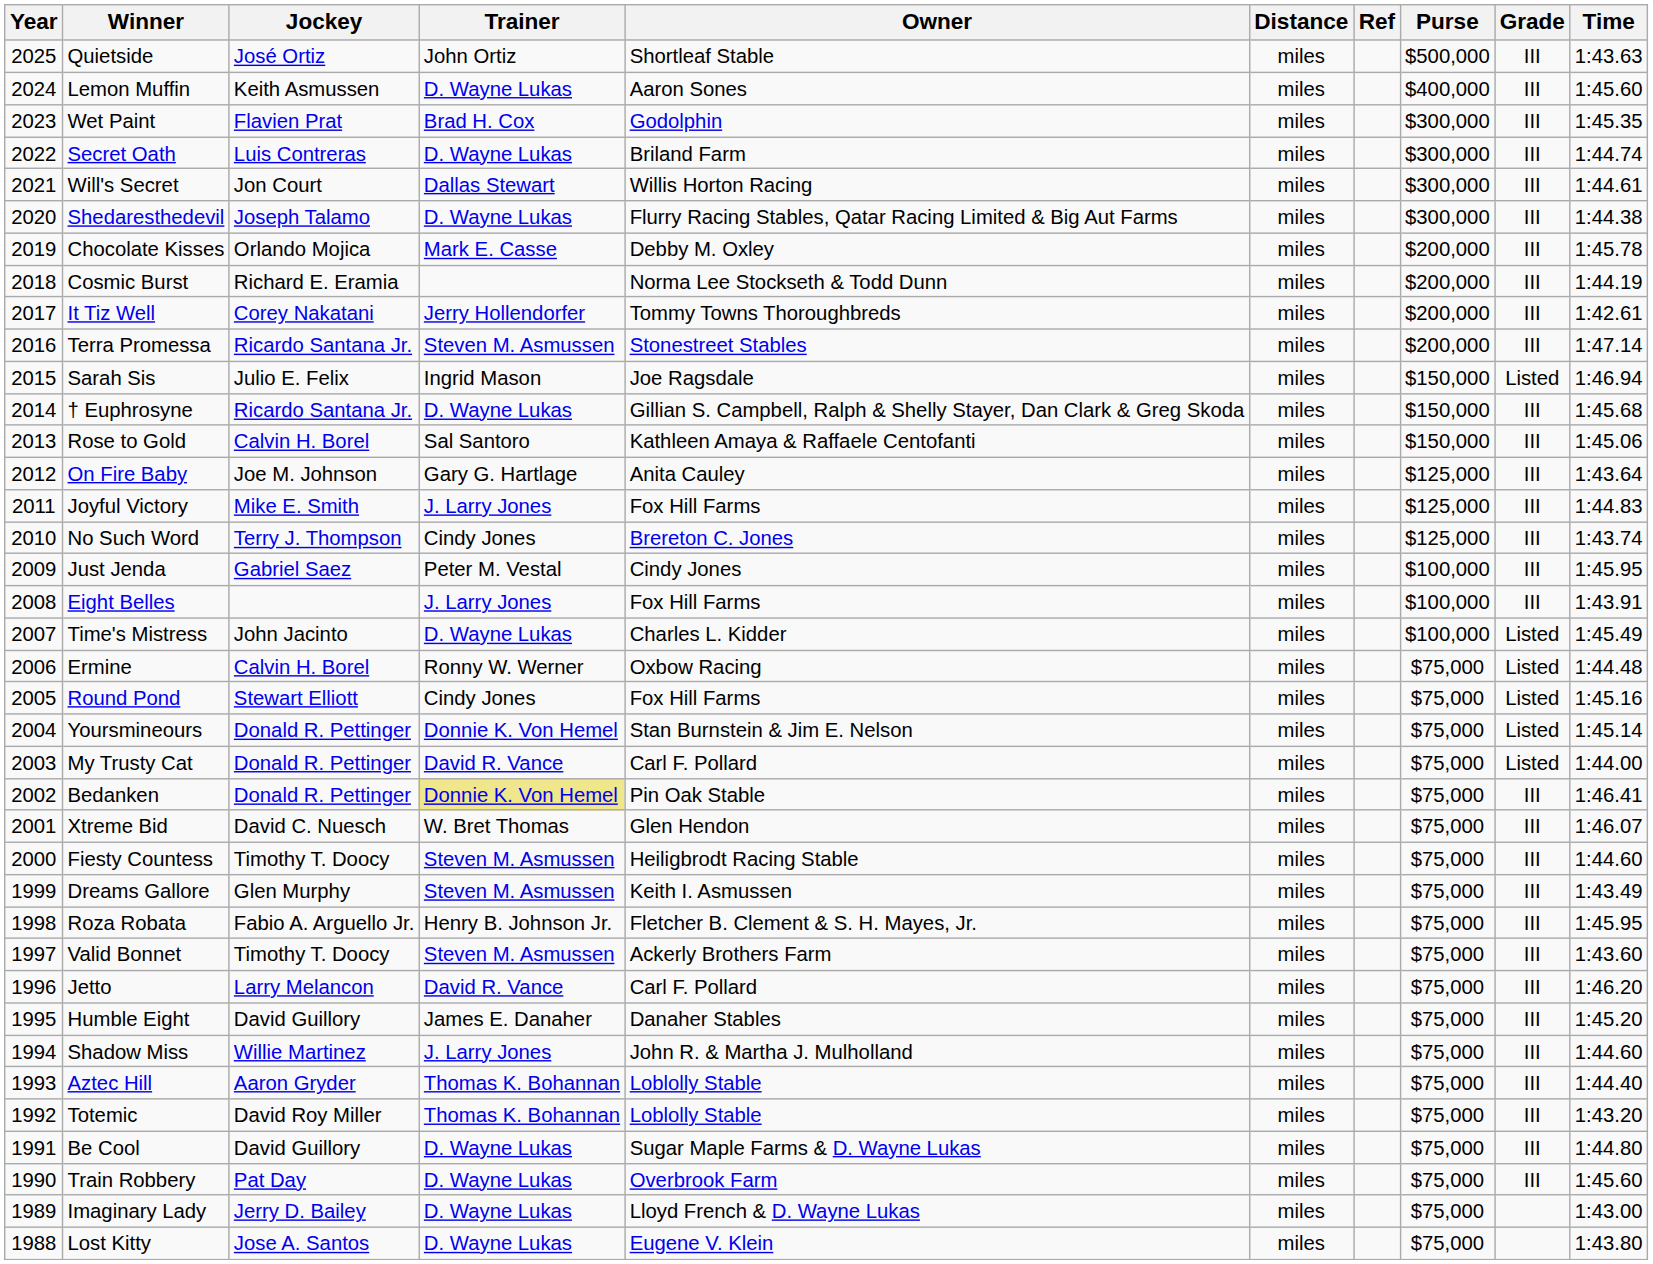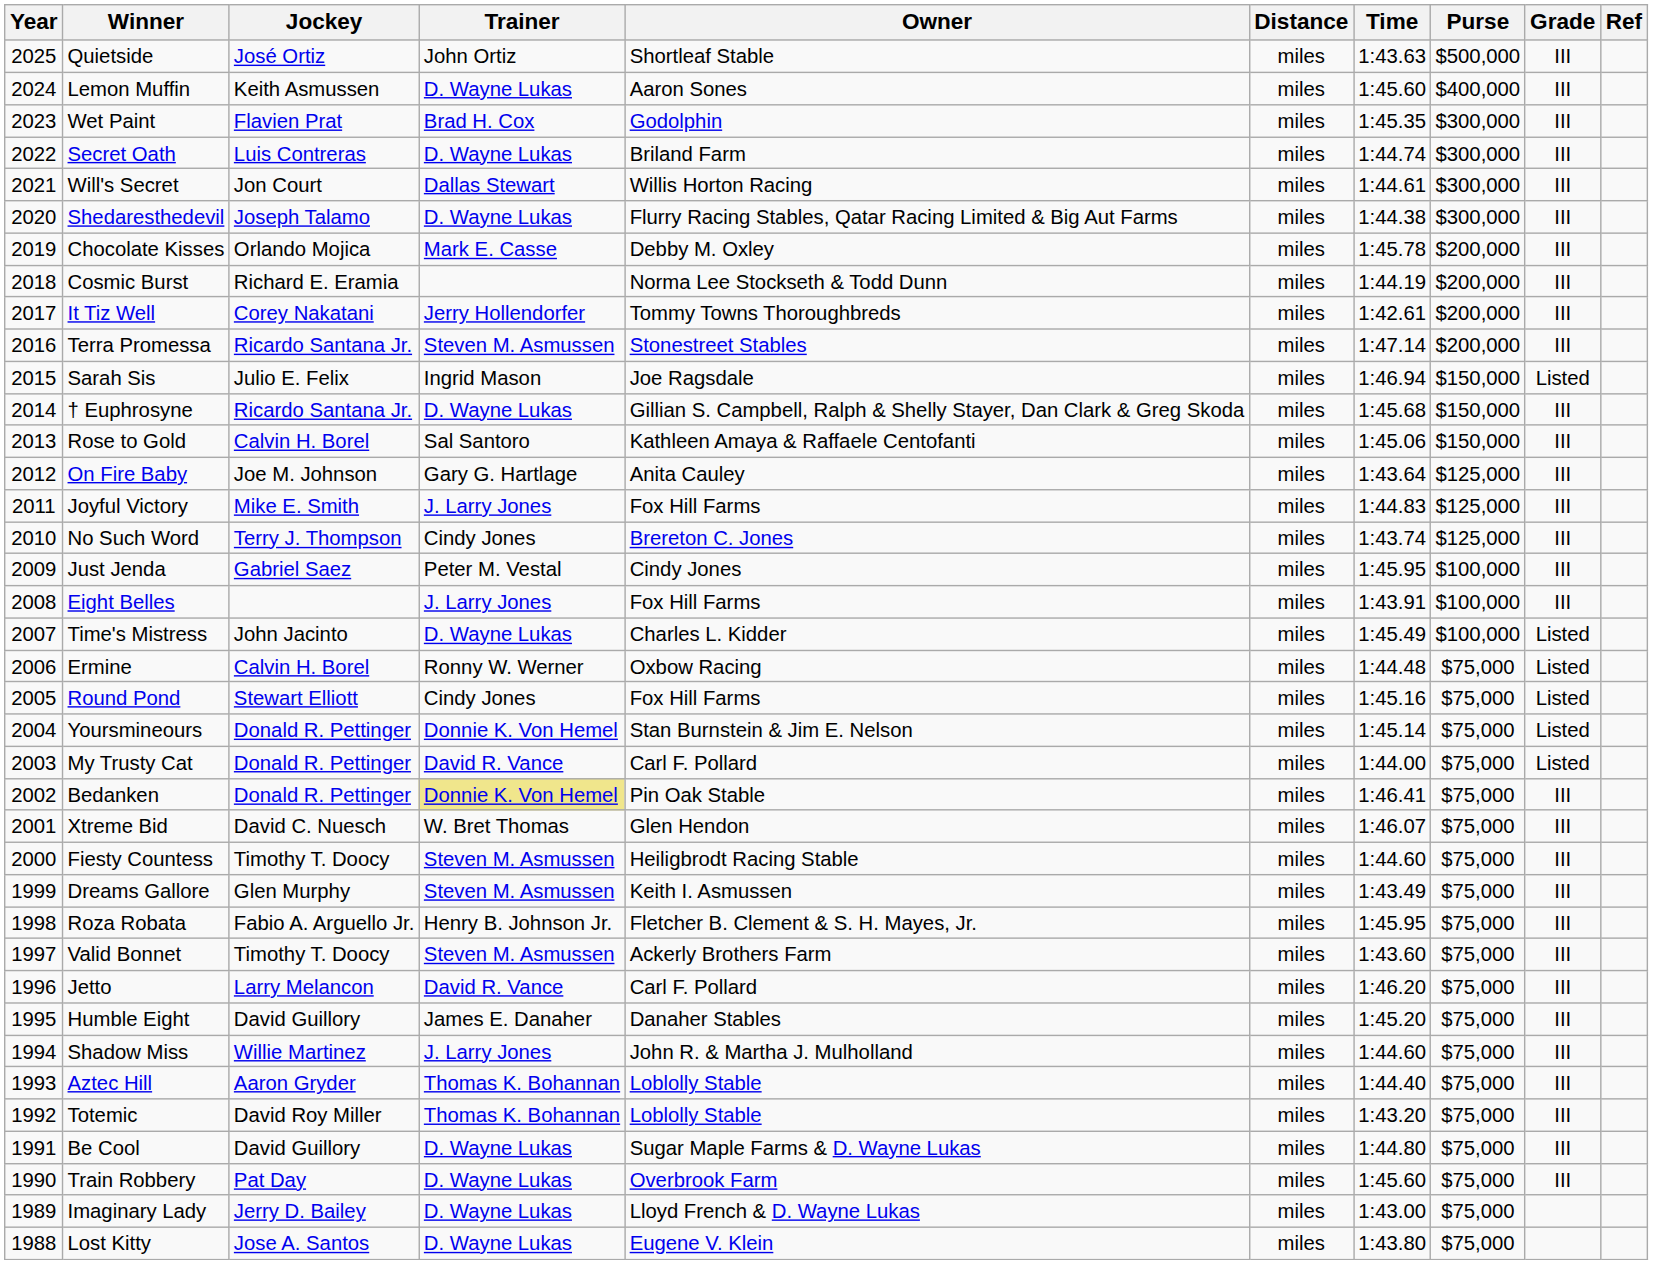 <table class="wikitable sortable">
 <tr>
 <th>Year</th>
 <th>Winner</th>
 <th>Jockey</th>
 <th>Trainer</th>
 <th>Owner</th>
 <th>Distance</th>
-<th>Ref</th>
+<th>Time</th>
 <th>Purse</th>
 <th>Grade</th>
-<th>Time</th>
+<th>Ref</th>
 </tr>
 <tr style="font-size:90%;">
 <td align=center>2025</td>
 <td>Quietside</td>
 <td><a href='#'>José Ortiz</a></td>
 <td>John Ortiz</td>
 <td>Shortleaf Stable</td>
 <td align=center> miles</td>
-<td></td>
+<td align=center>1:43.63</td>
 <td align=center>$500,000</td>
 <td align=center>III</td>
-<td align=center>1:43.63</td>
+<td></td>
 </tr>
 <tr style="font-size:90%;">
 <td align=center>2024</td>
 <td>Lemon Muffin</td>
 <td>Keith Asmussen</td>
 <td><a href='#'>D. Wayne Lukas</a></td>
 <td>Aaron Sones</td>
 <td align=center> miles</td>
-<td></td>
+<td align=center>1:45.60</td>
 <td align=center>$400,000</td>
 <td align=center>III</td>
-<td align=center>1:45.60</td>
+<td></td>
 </tr>
 <tr style="font-size:90%;">
 <td align=center>2023</td>
 <td>Wet Paint</td>
 <td><a href='#'>Flavien Prat</a></td>
 <td><a href='#'>Brad H. Cox</a></td>
 <td><a href='#'>Godolphin</a></td>
 <td align=center> miles</td>
-<td></td>
+<td align=center>1:45.35</td>
 <td align=center>$300,000</td>
 <td align=center>III</td>
-<td align=center>1:45.35</td>
+<td></td>
 </tr>
 <tr style="font-size:90%;">
 <td align=center>2022</td>
 <td><a href='#'>Secret Oath</a></td>
 <td><a href='#'>Luis Contreras</a></td>
 <td><a href='#'>D. Wayne Lukas</a></td>
 <td>Briland Farm</td>
 <td align=center> miles</td>
-<td></td>
+<td align=center>1:44.74</td>
 <td align=center>$300,000</td>
 <td align=center>III</td>
-<td align=center>1:44.74</td>
+<td></td>
 </tr>
 <tr style="font-size:90%;">
 <td align=center>2021</td>
 <td>Will's Secret</td>
 <td>Jon Court</td>
 <td><a href='#'>Dallas Stewart</a></td>
 <td>Willis Horton Racing</td>
 <td align=center> miles</td>
-<td></td>
+<td align=center>1:44.61</td>
 <td align=center>$300,000</td>
 <td align=center>III</td>
-<td align=center>1:44.61</td>
+<td></td>
 </tr>
 <tr style="font-size:90%;">
 <td align=center>2020</td>
 <td><a href='#'>Shedaresthedevil</a></td>
 <td><a href='#'>Joseph Talamo</a></td>
 <td><a href='#'>D. Wayne Lukas</a></td>
 <td>Flurry Racing Stables, Qatar Racing Limited & Big Aut Farms</td>
 <td align=center> miles</td>
-<td></td>
+<td align=center>1:44.38</td>
 <td align=center>$300,000</td>
 <td align=center>III</td>
-<td align=center>1:44.38</td>
+<td></td>
 </tr>
 <tr style="font-size:90%;">
 <td align=center>2019</td>
 <td>Chocolate Kisses</td>
 <td>Orlando Mojica</td>
 <td><a href='#'>Mark E. Casse</a></td>
 <td>Debby M. Oxley</td>
 <td align=center> miles</td>
-<td></td>
+<td align=center>1:45.78</td>
 <td align=center>$200,000</td>
 <td align=center>III</td>
-<td align=center>1:45.78</td>
+<td></td>
 </tr>
 <tr style="font-size:90%;">
 <td align=center>2018</td>
 <td>Cosmic Burst</td>
 <td>Richard E. Eramia</td>
 <td></td>
 <td>Norma Lee Stockseth & Todd Dunn</td>
 <td align=center> miles</td>
-<td></td>
+<td align=center>1:44.19</td>
 <td align=center>$200,000</td>
 <td align=center>III</td>
-<td align=center>1:44.19</td>
+<td></td>
 </tr>
 <tr style="font-size:90%;">
 <td align=center>2017</td>
 <td><a href='#'>It Tiz Well</a></td>
 <td><a href='#'>Corey Nakatani</a></td>
 <td><a href='#'>Jerry Hollendorfer</a></td>
 <td>Tommy Towns Thoroughbreds</td>
 <td align=center> miles</td>
-<td></td>
+<td align=center>1:42.61</td>
 <td align=center>$200,000</td>
 <td align=center>III</td>
-<td align=center>1:42.61</td>
+<td></td>
 </tr>
 <tr style="font-size:90%;">
 <td align=center>2016</td>
 <td>Terra Promessa</td>
 <td><a href='#'>Ricardo Santana Jr.</a></td>
 <td><a href='#'>Steven M. Asmussen</a></td>
 <td><a href='#'>Stonestreet Stables</a></td>
 <td align=center> miles</td>
-<td></td>
+<td align=center>1:47.14</td>
 <td align=center>$200,000</td>
 <td align=center>III</td>
-<td align=center>1:47.14</td>
+<td></td>
 </tr>
 <tr style="font-size:90%;">
 <td align=center>2015</td>
 <td>Sarah Sis</td>
 <td>Julio E. Felix</td>
 <td>Ingrid Mason</td>
 <td>Joe Ragsdale</td>
 <td align=center> miles</td>
-<td></td>
+<td align=center>1:46.94</td>
 <td align=center>$150,000</td>
 <td align=center>Listed</td>
-<td align=center>1:46.94</td>
+<td></td>
 </tr>
 <tr style="font-size:90%;">
 <td align=center>2014</td>
 <td>† Euphrosyne</td>
 <td><a href='#'>Ricardo Santana Jr.</a></td>
 <td><a href='#'>D. Wayne Lukas</a></td>
 <td>Gillian S. Campbell, Ralph & Shelly Stayer, Dan Clark & Greg Skoda</td>
 <td align=center> miles</td>
-<td></td>
+<td align=center>1:45.68</td>
 <td align=center>$150,000</td>
 <td align=center>III</td>
-<td align=center>1:45.68</td>
+<td></td>
 </tr>
 <tr style="font-size:90%;">
 <td align=center>2013</td>
 <td>Rose to Gold</td>
 <td><a href='#'>Calvin H. Borel</a></td>
 <td>Sal Santoro</td>
 <td>Kathleen Amaya & Raffaele Centofanti</td>
 <td align=center> miles</td>
-<td></td>
+<td align=center>1:45.06</td>
 <td align=center>$150,000</td>
 <td align=center>III</td>
-<td align=center>1:45.06</td>
+<td></td>
 </tr>
 <tr style="font-size:90%;">
 <td align=center>2012</td>
 <td><a href='#'>On Fire Baby</a></td>
 <td>Joe M. Johnson</td>
 <td>Gary G. Hartlage</td>
 <td>Anita Cauley</td>
 <td align=center> miles</td>
-<td></td>
+<td align=center>1:43.64</td>
 <td align=center>$125,000</td>
 <td align=center>III</td>
-<td align=center>1:43.64</td>
+<td></td>
 </tr>
 <tr style="font-size:90%;">
 <td align=center>2011</td>
 <td>Joyful Victory</td>
 <td><a href='#'>Mike E. Smith</a></td>
 <td><a href='#'>J. Larry Jones</a></td>
 <td>Fox Hill Farms</td>
 <td align=center> miles</td>
-<td></td>
+<td align=center>1:44.83</td>
 <td align=center>$125,000</td>
 <td align=center>III</td>
-<td align=center>1:44.83</td>
+<td></td>
 </tr>
 <tr style="font-size:90%;">
 <td align=center>2010</td>
 <td>No Such Word</td>
 <td><a href='#'>Terry J. Thompson</a></td>
 <td>Cindy Jones</td>
 <td><a href='#'>Brereton C. Jones</a></td>
 <td align=center> miles</td>
-<td></td>
+<td align=center>1:43.74</td>
 <td align=center>$125,000</td>
 <td align=center>III</td>
-<td align=center>1:43.74</td>
+<td></td>
 </tr>
 <tr style="font-size:90%;">
 <td align=center>2009</td>
 <td>Just Jenda</td>
 <td><a href='#'>Gabriel Saez</a></td>
 <td>Peter M. Vestal</td>
 <td>Cindy Jones</td>
 <td align=center> miles</td>
-<td></td>
+<td align=center>1:45.95</td>
 <td align=center>$100,000</td>
 <td align=center>III</td>
-<td align=center>1:45.95</td>
+<td></td>
 </tr>
 <tr style="font-size:90%;">
 <td align=center>2008</td>
 <td><a href='#'>Eight Belles</a></td>
 <td></td>
 <td><a href='#'>J. Larry Jones</a></td>
 <td>Fox Hill Farms</td>
 <td align=center> miles</td>
-<td></td>
+<td align=center>1:43.91</td>
 <td align=center>$100,000</td>
 <td align=center>III</td>
-<td align=center>1:43.91</td>
+<td></td>
 </tr>
 <tr style="font-size:90%;">
 <td align=center>2007</td>
 <td>Time's Mistress</td>
 <td>John Jacinto</td>
 <td><a href='#'>D. Wayne Lukas</a></td>
 <td>Charles L. Kidder</td>
 <td align=center> miles</td>
-<td></td>
+<td align=center>1:45.49</td>
 <td align=center>$100,000</td>
 <td align=center>Listed</td>
-<td align=center>1:45.49</td>
+<td></td>
 </tr>
 <tr style="font-size:90%;">
 <td align=center>2006</td>
 <td>Ermine</td>
 <td><a href='#'>Calvin H. Borel</a></td>
 <td>Ronny W. Werner</td>
 <td>Oxbow Racing</td>
 <td align=center> miles</td>
-<td></td>
+<td align=center>1:44.48</td>
 <td align=center>$75,000</td>
 <td align=center>Listed</td>
-<td align=center>1:44.48</td>
+<td></td>
 </tr>
 <tr style="font-size:90%;">
 <td align=center>2005</td>
 <td><a href='#'>Round Pond</a></td>
 <td><a href='#'>Stewart Elliott</a></td>
 <td>Cindy Jones</td>
 <td>Fox Hill Farms</td>
 <td align=center> miles</td>
-<td></td>
+<td align=center>1:45.16</td>
 <td align=center>$75,000</td>
 <td align=center>Listed</td>
-<td align=center>1:45.16</td>
+<td></td>
 </tr>
 <tr style="font-size:90%;">
 <td align=center>2004</td>
 <td>Yoursmineours</td>
 <td><a href='#'>Donald R. Pettinger</a></td>
 <td><a href='#'>Donnie K. Von Hemel</a></td>
 <td>Stan Burnstein & Jim E. Nelson</td>
 <td align=center> miles</td>
-<td></td>
+<td align=center>1:45.14</td>
 <td align=center>$75,000</td>
 <td align=center>Listed</td>
-<td align=center>1:45.14</td>
+<td></td>
 </tr>
 <tr style="font-size:90%;">
 <td align=center>2003</td>
 <td>My Trusty Cat</td>
 <td><a href='#'>Donald R. Pettinger</a></td>
 <td><a href='#'>David R. Vance</a></td>
 <td>Carl F. Pollard</td>
 <td align=center> miles</td>
-<td></td>
+<td align=center>1:44.00</td>
 <td align=center>$75,000</td>
 <td align=center>Listed</td>
-<td align=center>1:44.00</td>
+<td></td>
 </tr>
 <tr style="font-size:90%;">
 <td align=center>2002</td>
 <td>Bedanken</td>
 <td><a href='#'>Donald R. Pettinger</a></td>
 <td style="background: khaki;"><a href='#'>Donnie K. Von Hemel</a></td>
 <td>Pin Oak Stable</td>
 <td align=center> miles</td>
-<td></td>
+<td align=center>1:46.41</td>
 <td align=center>$75,000</td>
 <td align=center>III</td>
-<td align=center>1:46.41</td>
+<td></td>
 </tr>
 <tr style="font-size:90%;">
 <td align=center>2001</td>
 <td>Xtreme Bid</td>
 <td>David C. Nuesch</td>
 <td>W. Bret Thomas</td>
 <td>Glen Hendon</td>
 <td align=center> miles</td>
-<td></td>
+<td align=center>1:46.07</td>
 <td align=center>$75,000</td>
 <td align=center>III</td>
-<td align=center>1:46.07</td>
+<td></td>
 </tr>
 <tr style="font-size:90%;">
 <td align=center>2000</td>
 <td>Fiesty Countess</td>
 <td>Timothy T. Doocy</td>
 <td><a href='#'>Steven M. Asmussen</a></td>
 <td>Heiligbrodt Racing Stable</td>
 <td align=center> miles</td>
-<td></td>
+<td align=center>1:44.60</td>
 <td align=center>$75,000</td>
 <td align=center>III</td>
-<td align=center>1:44.60</td>
+<td></td>
 </tr>
 <tr style="font-size:90%;">
 <td align=center>1999</td>
 <td>Dreams Gallore</td>
 <td>Glen Murphy</td>
 <td><a href='#'>Steven M. Asmussen</a></td>
 <td>Keith I. Asmussen</td>
 <td align=center> miles</td>
-<td></td>
+<td align=center>1:43.49</td>
 <td align=center>$75,000</td>
 <td align=center>III</td>
-<td align=center>1:43.49</td>
+<td></td>
 </tr>
 <tr style="font-size:90%;">
 <td align=center>1998</td>
 <td>Roza Robata</td>
 <td>Fabio A. Arguello Jr.</td>
 <td>Henry B. Johnson Jr.</td>
 <td>Fletcher B. Clement & S. H. Mayes, Jr.</td>
 <td align=center> miles</td>
-<td></td>
+<td align=center>1:45.95</td>
 <td align=center>$75,000</td>
 <td align=center>III</td>
-<td align=center>1:45.95</td>
+<td></td>
 </tr>
 <tr style="font-size:90%;">
 <td align=center>1997</td>
 <td>Valid Bonnet</td>
 <td>Timothy T. Doocy</td>
 <td><a href='#'>Steven M. Asmussen</a></td>
 <td>Ackerly Brothers Farm</td>
 <td align=center> miles</td>
-<td></td>
+<td align=center>1:43.60</td>
 <td align=center>$75,000</td>
 <td align=center>III</td>
-<td align=center>1:43.60</td>
+<td></td>
 </tr>
 <tr style="font-size:90%;">
 <td align=center>1996</td>
 <td>Jetto</td>
 <td><a href='#'>Larry Melancon</a></td>
 <td><a href='#'>David R. Vance</a></td>
 <td>Carl F. Pollard</td>
 <td align=center> miles</td>
-<td></td>
+<td align=center>1:46.20</td>
 <td align=center>$75,000</td>
 <td align=center>III</td>
-<td align=center>1:46.20</td>
+<td></td>
 </tr>
 <tr style="font-size:90%;">
 <td align=center>1995</td>
 <td>Humble Eight</td>
 <td>David Guillory</td>
 <td>James E. Danaher</td>
 <td>Danaher Stables</td>
 <td align=center> miles</td>
-<td></td>
+<td align=center>1:45.20</td>
 <td align=center>$75,000</td>
 <td align=center>III</td>
-<td align=center>1:45.20</td>
+<td></td>
 </tr>
 <tr style="font-size:90%;">
 <td align=center>1994</td>
 <td>Shadow Miss</td>
 <td><a href='#'>Willie Martinez</a></td>
 <td><a href='#'>J. Larry Jones</a></td>
 <td>John R. & Martha J. Mulholland</td>
 <td align=center> miles</td>
-<td></td>
+<td align=center>1:44.60</td>
 <td align=center>$75,000</td>
 <td align=center>III</td>
-<td align=center>1:44.60</td>
+<td></td>
 </tr>
 <tr style="font-size:90%;">
 <td align=center>1993</td>
 <td><a href='#'>Aztec Hill</a></td>
 <td><a href='#'>Aaron Gryder</a></td>
 <td><a href='#'>Thomas K. Bohannan</a></td>
 <td><a href='#'>Loblolly Stable</a></td>
 <td align=center> miles</td>
-<td></td>
+<td align=center>1:44.40</td>
 <td align=center>$75,000</td>
 <td align=center>III</td>
-<td align=center>1:44.40</td>
+<td></td>
 </tr>
 <tr style="font-size:90%;">
 <td align=center>1992</td>
 <td>Totemic</td>
 <td>David Roy Miller</td>
 <td><a href='#'>Thomas K. Bohannan</a></td>
 <td><a href='#'>Loblolly Stable</a></td>
 <td align=center> miles</td>
-<td></td>
+<td align=center>1:43.20</td>
 <td align=center>$75,000</td>
 <td align=center>III</td>
-<td align=center>1:43.20</td>
+<td></td>
 </tr>
 <tr style="font-size:90%;">
 <td align=center>1991</td>
 <td>Be Cool</td>
 <td>David Guillory</td>
 <td><a href='#'>D. Wayne Lukas</a></td>
 <td>Sugar Maple Farms & <a href='#'>D. Wayne Lukas</a></td>
 <td align=center> miles</td>
-<td></td>
+<td align=center>1:44.80</td>
 <td align=center>$75,000</td>
 <td align=center>III</td>
-<td align=center>1:44.80</td>
+<td></td>
 </tr>
 <tr style="font-size:90%;">
 <td align=center>1990</td>
 <td>Train Robbery</td>
 <td><a href='#'>Pat Day</a></td>
 <td><a href='#'>D. Wayne Lukas</a></td>
 <td><a href='#'>Overbrook Farm</a></td>
 <td align=center> miles</td>
-<td></td>
+<td align=center>1:45.60</td>
 <td align=center>$75,000</td>
 <td align=center>III</td>
-<td align=center>1:45.60</td>
+<td></td>
 </tr>
 <tr style="font-size:90%;">
 <td align=center>1989</td>
 <td>Imaginary Lady</td>
 <td><a href='#'>Jerry D. Bailey</a></td>
 <td><a href='#'>D. Wayne Lukas</a></td>
 <td>Lloyd French & <a href='#'>D. Wayne Lukas</a></td>
 <td align=center> miles</td>
-<td></td>
+<td align=center>1:43.00</td>
 <td align=center>$75,000</td>
 <td align=center></td>
-<td align=center>1:43.00</td>
+<td></td>
 </tr>
 <tr style="font-size:90%;">
 <td align=center>1988</td>
 <td>Lost Kitty</td>
 <td><a href='#'>Jose A. Santos</a></td>
 <td><a href='#'>D. Wayne Lukas</a></td>
 <td><a href='#'>Eugene V. Klein</a></td>
 <td align=center> miles</td>
-<td></td>
+<td align=center>1:43.80</td>
 <td align=center>$75,000</td>
 <td align=center></td>
-<td align=center>1:43.80</td>
+<td></td>
 </tr>
 </table>
